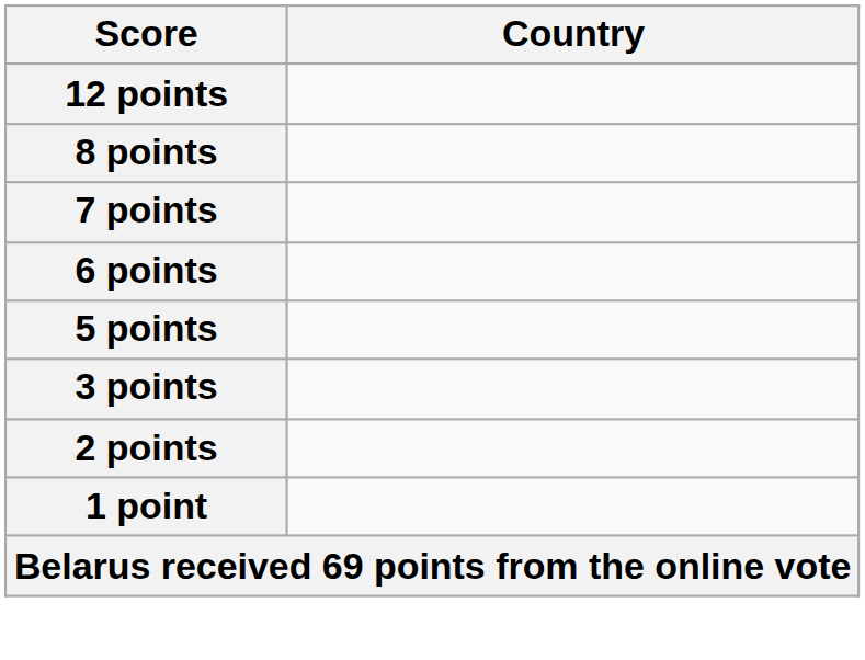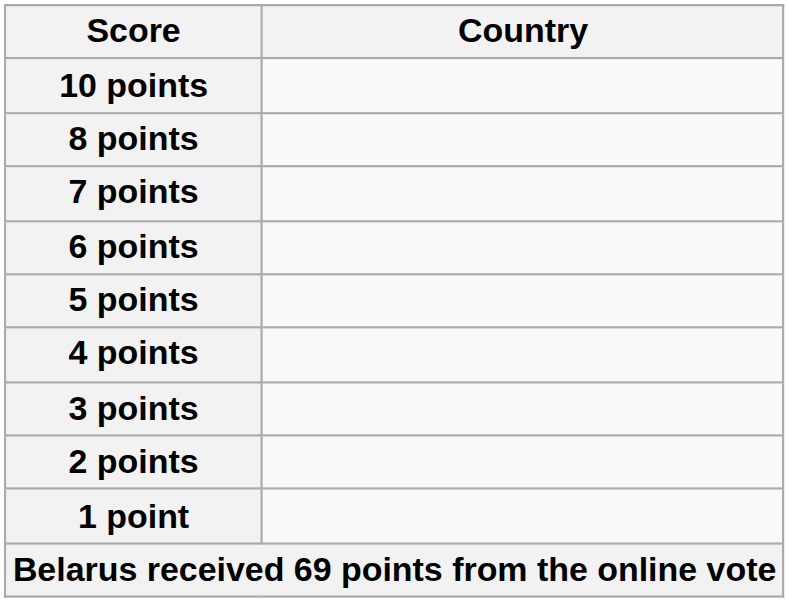 <table class="wikitable">
 <tr>
 </tr>
 <tr>
 <th scope="col" width="33%">Score</th>
 <th scope="col">Country</th>
 </tr>
 <tr>
-<th scope="row">12 points</th>
+<th scope="row">10 points</th>
 <td></td>
 </tr>
 <tr>
 <th scope="row">8 points</th>
 <td></td>
 </tr>
 <tr>
 <th scope="row">7 points</th>
 <td></td>
 </tr>
 <tr>
 <th scope="row">6 points</th>
 <td></td>
 </tr>
 <tr>
 <th scope="row">5 points</th>
 <td></td>
 </tr>
 <tr>
+<th scope="row">4 points</th>
+<td></td>
+</tr>
+<tr>
 <th scope="row">3 points</th>
 <td></td>
 </tr>
 <tr>
 <th scope="row">2 points</th>
 <td></td>
 </tr>
 <tr>
 <th scope="row">1 point</th>
 <td></td>
 </tr>
 <tr>
 <th colspan="2">Belarus received 69 points from the online vote</th>
 </tr>
 </table>
